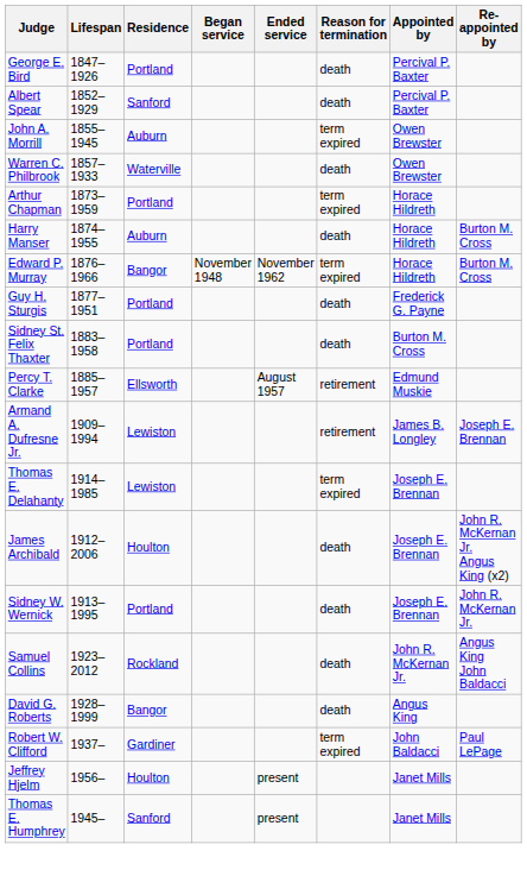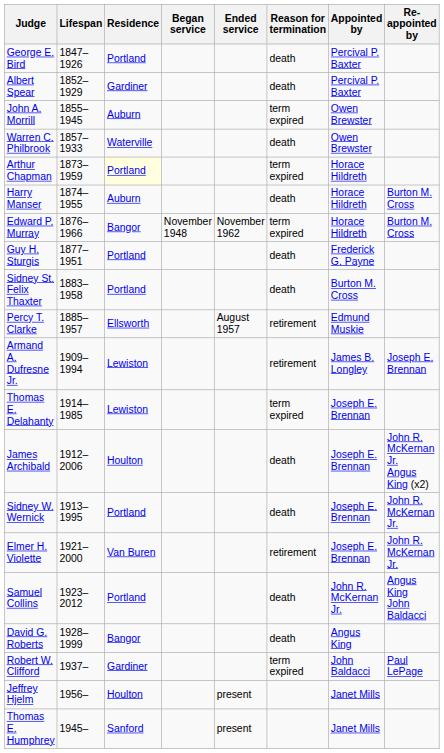 <table class="wikitable sortable">
 <tr>
 <th>Judge</th>
 <th>Lifespan</th>
 <th>Residence</th>
 <th>Began service</th>
 <th>Ended service</th>
 <th>Reason for<br>termination</th>
 <th>Appointed by</th>
 <th>Re-appointed by</th>
 </tr>
 <tr>
 <td><a href='#'>George E. Bird</a></td>
 <td>1847–1926</td>
 <td><a href='#'>Portland</a></td>
 <td></td>
 <td></td>
 <td>death</td>
 <td><a href='#'>Percival P. Baxter</a></td>
 <td></td>
 </tr>
 <tr>
 <td><a href='#'>Albert Spear</a></td>
 <td>1852–1929</td>
-<td><a href='#'>Sanford</a></td>
+<td><a href='#'>Gardiner</a></td>
 <td></td>
 <td></td>
 <td>death</td>
 <td><a href='#'>Percival P. Baxter</a></td>
 <td></td>
 </tr>
 <tr>
 <td><a href='#'>John A. Morrill</a></td>
 <td>1855–1945</td>
 <td><a href='#'>Auburn</a></td>
 <td></td>
 <td></td>
 <td>term expired</td>
 <td><a href='#'>Owen Brewster</a></td>
 <td></td>
 </tr>
 <tr>
 <td><a href='#'>Warren C. Philbrook</a></td>
 <td>1857–1933</td>
 <td><a href='#'>Waterville</a></td>
 <td></td>
 <td></td>
 <td>death</td>
 <td><a href='#'>Owen Brewster</a></td>
 <td></td>
 </tr>
 <tr>
 <td><a href='#'>Arthur Chapman</a></td>
 <td>1873–1959</td>
-<td><a href='#'>Portland</a></td>
+<td style="background: lightyellow;"><a href='#'>Portland</a></td>
 <td></td>
 <td></td>
 <td>term expired</td>
 <td><a href='#'>Horace Hildreth</a></td>
 <td></td>
 </tr>
 <tr>
 <td><a href='#'>Harry Manser</a></td>
 <td>1874–1955</td>
 <td><a href='#'>Auburn</a></td>
 <td></td>
 <td></td>
 <td>death</td>
 <td><a href='#'>Horace Hildreth</a></td>
 <td><a href='#'>Burton M. Cross</a></td>
 </tr>
 <tr>
 <td><a href='#'>Edward P. Murray</a></td>
 <td>1876–1966</td>
 <td><a href='#'>Bangor</a></td>
 <td>November 1948</td>
 <td>November 1962</td>
 <td>term expired</td>
 <td><a href='#'>Horace Hildreth</a></td>
 <td><a href='#'>Burton M. Cross</a></td>
 </tr>
 <tr>
 <td><a href='#'>Guy H. Sturgis</a></td>
 <td>1877–1951</td>
 <td><a href='#'>Portland</a></td>
 <td></td>
 <td></td>
 <td>death</td>
 <td><a href='#'>Frederick G. Payne</a></td>
 <td></td>
 </tr>
 <tr>
 <td><a href='#'>Sidney St. Felix Thaxter</a></td>
 <td>1883–1958</td>
 <td><a href='#'>Portland</a></td>
 <td></td>
 <td></td>
 <td>death</td>
 <td><a href='#'>Burton M. Cross</a></td>
 <td></td>
 </tr>
 <tr>
 <td><a href='#'>Percy T. Clarke</a></td>
 <td>1885–1957</td>
 <td><a href='#'>Ellsworth</a></td>
 <td></td>
 <td>August 1957</td>
 <td>retirement</td>
 <td><a href='#'>Edmund Muskie</a></td>
 <td></td>
 </tr>
 <tr>
 <td><a href='#'>Armand A. Dufresne Jr.</a></td>
 <td>1909–1994</td>
 <td><a href='#'>Lewiston</a></td>
 <td></td>
 <td></td>
 <td>retirement</td>
 <td><a href='#'>James B. Longley</a></td>
 <td><a href='#'>Joseph E. Brennan</a></td>
 </tr>
 <tr>
 <td><a href='#'>Thomas E. Delahanty</a></td>
 <td>1914–1985</td>
 <td><a href='#'>Lewiston</a></td>
 <td></td>
 <td></td>
 <td>term expired</td>
 <td><a href='#'>Joseph E. Brennan</a></td>
 <td></td>
 </tr>
 <tr>
 <td><a href='#'>James Archibald</a></td>
 <td>1912–2006</td>
 <td><a href='#'>Houlton</a></td>
 <td></td>
 <td></td>
 <td>death</td>
 <td><a href='#'>Joseph E. Brennan</a></td>
 <td><a href='#'>John R. McKernan Jr.</a><br><a href='#'>Angus King</a> (x2)</td>
 </tr>
 <tr>
 <td><a href='#'>Sidney W. Wernick</a></td>
 <td>1913–1995</td>
 <td><a href='#'>Portland</a></td>
 <td></td>
 <td></td>
 <td>death</td>
 <td><a href='#'>Joseph E. Brennan</a></td>
 <td><a href='#'>John R. McKernan Jr.</a></td>
 </tr>
 <tr>
+<td><a href='#'>Elmer H. Violette</a></td>
+<td>1921–2000</td>
+<td><a href='#'>Van Buren</a></td>
+<td></td>
+<td></td>
+<td>retirement</td>
+<td><a href='#'>Joseph E. Brennan</a></td>
+<td><a href='#'>John R. McKernan Jr.</a></td>
+</tr>
+<tr>
 <td><a href='#'>Samuel Collins</a></td>
 <td>1923–2012</td>
-<td><a href='#'>Rockland</a></td>
+<td><a href='#'>Portland</a></td>
 <td></td>
 <td></td>
 <td>death</td>
 <td><a href='#'>John R. McKernan Jr.</a></td>
 <td><a href='#'>Angus King</a><br><a href='#'>John Baldacci</a></td>
 </tr>
 <tr>
 <td><a href='#'>David G. Roberts</a></td>
 <td>1928–1999</td>
 <td><a href='#'>Bangor</a></td>
 <td></td>
 <td></td>
 <td>death</td>
 <td><a href='#'>Angus King</a></td>
 <td></td>
 </tr>
 <tr>
 <td><a href='#'>Robert W. Clifford</a></td>
 <td>1937–</td>
 <td><a href='#'>Gardiner</a></td>
 <td></td>
 <td></td>
 <td>term expired</td>
 <td><a href='#'>John Baldacci</a></td>
 <td><a href='#'>Paul LePage</a></td>
 </tr>
 <tr>
 <td><a href='#'>Jeffrey Hjelm</a></td>
 <td>1956–</td>
 <td><a href='#'>Houlton</a></td>
 <td></td>
 <td>present</td>
 <td></td>
 <td><a href='#'>Janet Mills</a></td>
 <td></td>
 </tr>
 <tr>
 <td><a href='#'>Thomas E. Humphrey</a></td>
 <td>1945–</td>
 <td><a href='#'>Sanford</a></td>
 <td></td>
 <td>present</td>
 <td></td>
 <td><a href='#'>Janet Mills</a></td>
 <td></td>
 </tr>
 </table>
